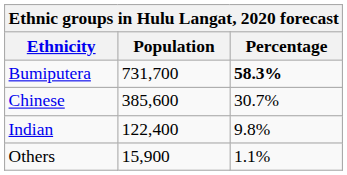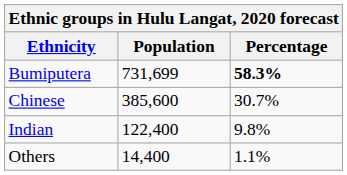 <table class="wikitable">
 <tr>
 <th style="text-align:center;" colspan="3">Ethnic groups in Hulu Langat, 2020 forecast</th>
 </tr>
 <tr>
 <th><a href='#'>Ethnicity</a></th>
 <th>Population</th>
 <th>Percentage</th>
 </tr>
 <tr>
 <td><a href='#'>Bumiputera</a></td>
-<td>731,700</td>
+<td>731,699</td>
 <td><strong>58.3%</strong></td>
 </tr>
 <tr>
 <td><a href='#'>Chinese</a></td>
 <td>385,600</td>
 <td>30.7%</td>
 </tr>
 <tr>
 <td><a href='#'>Indian</a></td>
 <td>122,400</td>
 <td>9.8%</td>
 </tr>
 <tr>
 <td>Others</td>
-<td>15,900</td>
+<td>14,400</td>
 <td>1.1%</td>
 </tr>
 </table>
